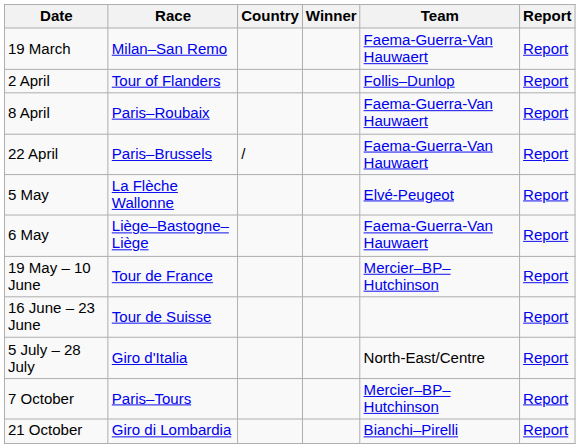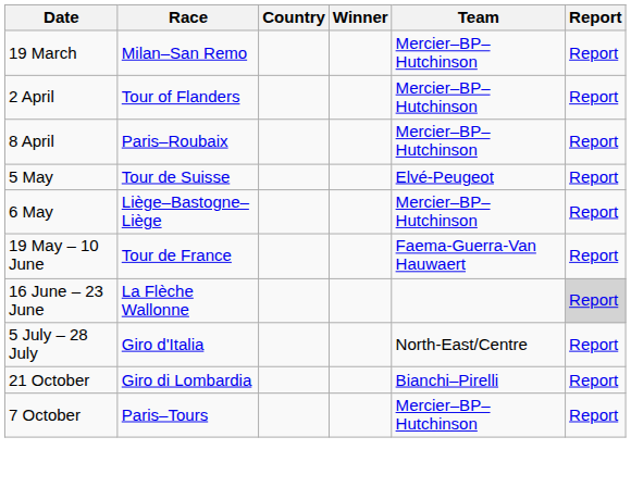 <table class=wikitable>
 <tr>
 <th>Date</th>
 <th>Race</th>
 <th>Country</th>
 <th>Winner</th>
 <th>Team</th>
 <th>Report</th>
 </tr>
 <tr>
 <td>19 March</td>
 <td><a href='#'>Milan–San Remo</a></td>
 <td></td>
 <td></td>
-<td><a href='#'>Faema-Guerra-Van Hauwaert</a></td>
+<td><a href='#'>Mercier–BP–Hutchinson</a></td>
 <td><a href='#'>Report</a></td>
 </tr>
 <tr>
 <td>2 April</td>
 <td><a href='#'>Tour of Flanders</a></td>
 <td></td>
 <td></td>
-<td><a href='#'>Follis–Dunlop</a></td>
+<td><a href='#'>Mercier–BP–Hutchinson</a></td>
 <td><a href='#'>Report</a></td>
 </tr>
 <tr>
 <td>8 April</td>
 <td><a href='#'>Paris–Roubaix</a></td>
 <td></td>
 <td></td>
-<td><a href='#'>Faema-Guerra-Van Hauwaert</a></td>
-<td><a href='#'>Report</a></td>
-</tr>
-<tr>
-<td>22 April</td>
-<td><a href='#'>Paris–Brussels</a></td>
-<td>/</td>
-<td></td>
-<td><a href='#'>Faema-Guerra-Van Hauwaert</a></td>
+<td><a href='#'>Mercier–BP–Hutchinson</a></td>
 <td><a href='#'>Report</a></td>
 </tr>
 <tr>
 <td>5 May</td>
-<td><a href='#'>La Flèche Wallonne</a></td>
+<td><a href='#'>Tour de Suisse</a></td>
 <td></td>
 <td></td>
 <td><a href='#'>Elvé-Peugeot</a></td>
 <td><a href='#'>Report</a></td>
 </tr>
 <tr>
 <td>6 May</td>
 <td><a href='#'>Liège–Bastogne–Liège</a></td>
 <td></td>
 <td></td>
-<td><a href='#'>Faema-Guerra-Van Hauwaert</a></td>
+<td><a href='#'>Mercier–BP–Hutchinson</a></td>
 <td><a href='#'>Report</a></td>
 </tr>
 <tr>
 <td>19 May – 10 June</td>
 <td><a href='#'>Tour de France</a></td>
 <td></td>
 <td></td>
-<td><a href='#'>Mercier–BP–Hutchinson</a></td>
+<td><a href='#'>Faema-Guerra-Van Hauwaert</a></td>
 <td><a href='#'>Report</a></td>
 </tr>
 <tr>
 <td>16 June – 23 June</td>
-<td><a href='#'>Tour de Suisse</a></td>
+<td><a href='#'>La Flèche Wallonne</a></td>
 <td></td>
 <td></td>
 <td></td>
-<td><a href='#'>Report</a></td>
+<td style="background: lightgrey;"><a href='#'>Report</a></td>
 </tr>
 <tr>
 <td>5 July – 28 July</td>
 <td><a href='#'>Giro d'Italia</a></td>
 <td></td>
 <td></td>
 <td>North-East/Centre</td>
 <td><a href='#'>Report</a></td>
 </tr>
 <tr>
+<td>21 October</td>
+<td><a href='#'>Giro di Lombardia</a></td>
+<td></td>
+<td></td>
+<td><a href='#'>Bianchi–Pirelli</a></td>
+<td><a href='#'>Report</a></td>
+</tr>
+<tr>
 <td>7 October</td>
 <td><a href='#'>Paris–Tours</a></td>
 <td></td>
 <td></td>
 <td><a href='#'>Mercier–BP–Hutchinson</a></td>
 <td><a href='#'>Report</a></td>
 </tr>
-<tr>
-<td>21 October</td>
-<td><a href='#'>Giro di Lombardia</a></td>
-<td></td>
-<td></td>
-<td><a href='#'>Bianchi–Pirelli</a></td>
-<td><a href='#'>Report</a></td>
-</tr>
 </table>
